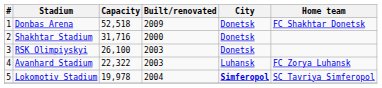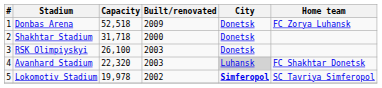 <table class="wikitable sortable">
 <tr>
 <th>#</th>
 <th>Stadium</th>
 <th>Capacity</th>
 <th>Built/renovated</th>
 <th>City</th>
 <th>Home team</th>
 </tr>
 <tr>
 <td>1</td>
 <td><a href='#'>Donbas Arena</a></td>
 <td>52,518</td>
 <td>2009</td>
 <td><a href='#'>Donetsk</a></td>
-<td><a href='#'>FC Shakhtar Donetsk</a></td>
+<td><a href='#'>FC Zorya Luhansk</a></td>
 </tr>
 <tr>
 <td>2</td>
 <td><a href='#'>Shakhtar Stadium</a></td>
-<td>31,716</td>
+<td>31,718</td>
 <td>2000</td>
 <td><a href='#'>Donetsk</a></td>
 <td></td>
 </tr>
 <tr>
 <td>3</td>
 <td><a href='#'>RSK Olimpiyskyi</a></td>
 <td>26,100</td>
 <td>2003</td>
 <td><a href='#'>Donetsk</a></td>
 <td></td>
 </tr>
 <tr>
 <td>4</td>
 <td><a href='#'>Avanhard Stadium</a></td>
-<td>22,322</td>
+<td>22,320</td>
 <td>2003</td>
-<td><a href='#'>Luhansk</a></td>
-<td><a href='#'>FC Zorya Luhansk</a></td>
+<td style="background: lightgrey;"><a href='#'>Luhansk</a></td>
+<td><a href='#'>FC Shakhtar Donetsk</a></td>
 </tr>
 <tr>
 <td>5</td>
 <td><a href='#'>Lokomotiv Stadium</a></td>
 <td>19,978</td>
-<td>2004</td>
+<td>2002</td>
 <td><strong><a href='#'>Simferopol</a></strong></td>
 <td><a href='#'>SC Tavriya Simferopol</a></td>
 </tr>
 <tr>
 </tr>
 </table>
